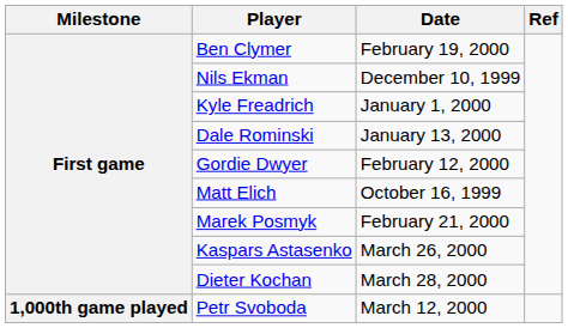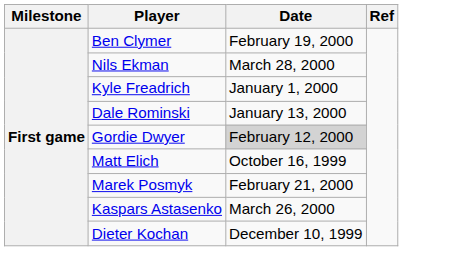 <table class="wikitable">
 <tr>
 <th scope="col">Milestone</th>
 <th scope="col">Player</th>
 <th scope="col">Date</th>
 <th scope="col">Ref</th>
 </tr>
 <tr>
 <th rowspan=9>First game</th>
 <td><a href='#'>Ben Clymer</a></td>
 <td>February 19, 2000</td>
 <td rowspan=9></td>
 </tr>
 <tr>
 <td><a href='#'>Nils Ekman</a></td>
-<td>December 10, 1999</td>
+<td>March 28, 2000</td>
 </tr>
 <tr>
 <td><a href='#'>Kyle Freadrich</a></td>
 <td>January 1, 2000</td>
 </tr>
 <tr>
 <td><a href='#'>Dale Rominski</a></td>
 <td>January 13, 2000</td>
 </tr>
 <tr>
 <td><a href='#'>Gordie Dwyer</a></td>
-<td>February 12, 2000</td>
+<td style="background: lightgrey;">February 12, 2000</td>
 </tr>
 <tr>
 <td><a href='#'>Matt Elich</a></td>
 <td>October 16, 1999</td>
 </tr>
 <tr>
 <td><a href='#'>Marek Posmyk</a></td>
 <td>February 21, 2000</td>
 </tr>
 <tr>
 <td><a href='#'>Kaspars Astasenko</a></td>
 <td>March 26, 2000</td>
 </tr>
 <tr>
 <td><a href='#'>Dieter Kochan</a></td>
-<td>March 28, 2000</td>
-</tr>
-<tr>
-<th>1,000th game played</th>
-<td><a href='#'>Petr Svoboda</a></td>
-<td>March 12, 2000</td>
-<td></td>
+<td>December 10, 1999</td>
 </tr>
 </table>
